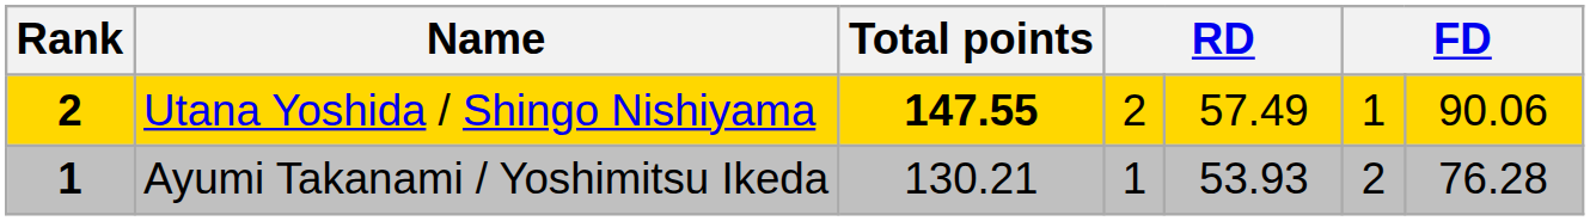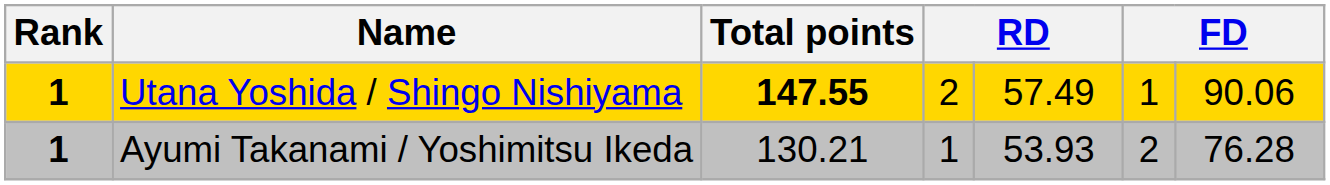 <table class="wikitable sortable">
 <tr>
 <th>Rank</th>
 <th>Name</th>
 <th>Total points</th>
 <th colspan="2" width="80px"><a href='#'>RD</a></th>
 <th colspan="2" width="80px"><a href='#'>FD</a></th>
 </tr>
 <tr bgcolor="gold">
-<td align="center"><strong>2</strong></td>
+<td align="center"><strong>1</strong></td>
 <td><a href='#'>Utana Yoshida</a> / <a href='#'>Shingo Nishiyama</a></td>
 <td align="center"><strong>147.55</strong></td>
 <td align="center">2</td>
 <td align="center">57.49</td>
 <td align="center">1</td>
 <td align="center">90.06</td>
 </tr>
 <tr bgcolor="silver">
 <td align="center"><strong>1</strong></td>
 <td>Ayumi Takanami / Yoshimitsu Ikeda</td>
 <td align="center">130.21</td>
 <td align="center">1</td>
 <td align="center">53.93</td>
 <td align="center">2</td>
 <td align="center">76.28</td>
 </tr>
 </table>
